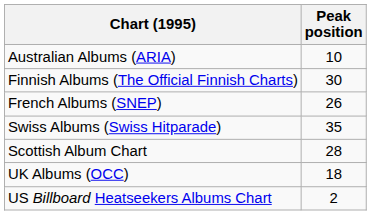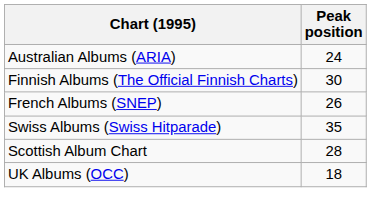 <table class="wikitable sortable">
 <tr>
 <th>Chart (1995)</th>
 <th>Peak<br>position</th>
 </tr>
 <tr>
 <td>Australian Albums (<a href='#'>ARIA</a>)</td>
-<td style="text-align:center;">10</td>
+<td style="text-align:center;">24</td>
 </tr>
 <tr>
 <td>Finnish Albums (<a href='#'>The Official Finnish Charts</a>)</td>
 <td style="text-align:center;">30</td>
 </tr>
 <tr>
 <td>French Albums (<a href='#'>SNEP</a>)</td>
 <td style="text-align:center;">26</td>
 </tr>
 <tr>
 <td>Swiss Albums (<a href='#'>Swiss Hitparade</a>)</td>
 <td style="text-align:center;">35</td>
 </tr>
 <tr>
 <td>Scottish Album Chart</td>
 <td style="text-align:center;">28</td>
 </tr>
 <tr>
 <td>UK Albums (<a href='#'>OCC</a>)</td>
 <td style="text-align:center;">18</td>
 </tr>
-<tr>
-<td>US <em>Billboard</em> <a href='#'>Heatseekers Albums Chart</a></td>
-<td style="text-align:center;">2</td>
-</tr>
 </table>
